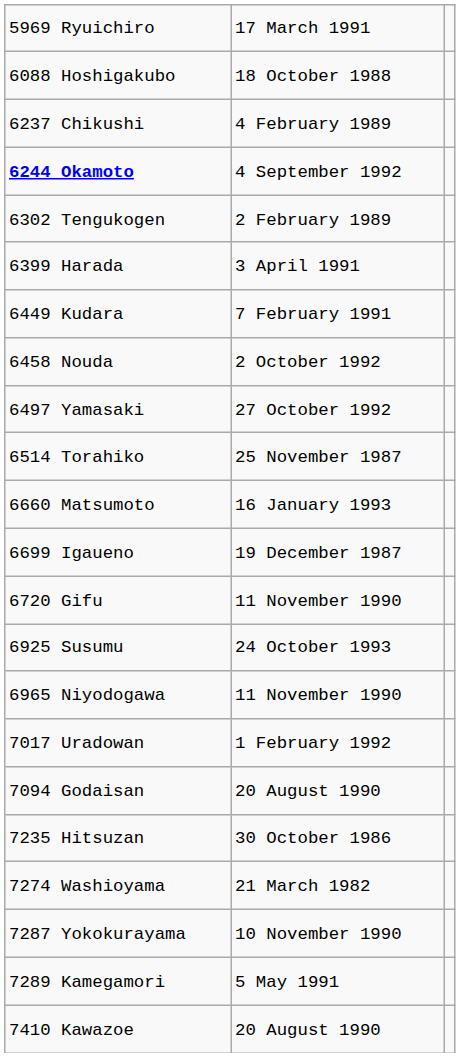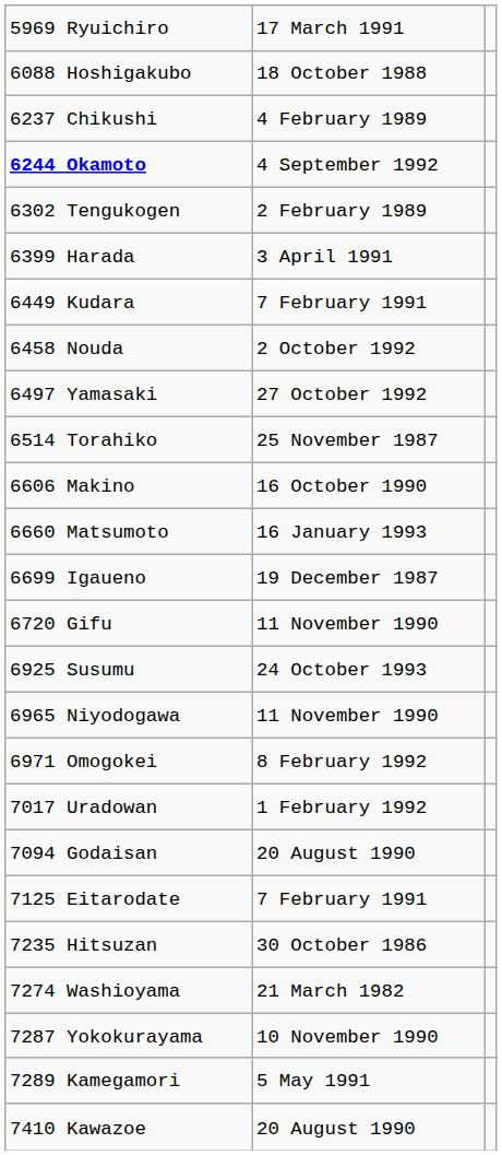 <table class="wikitable" style="font-size: 89%; float: left; width: 26em; margin-right: 1em; height: 700px">
 <tr>
 <td>5969 Ryuichiro</td>
 <td>17 March 1991</td>
 <td></td>
 </tr>
 <tr>
 <td>6088 Hoshigakubo</td>
 <td>18 October 1988</td>
 <td></td>
 </tr>
 <tr>
 <td>6237 Chikushi</td>
 <td>4 February 1989</td>
 <td></td>
 </tr>
 <tr>
 <td><strong><a href='#'>6244 Okamoto</a></strong></td>
 <td>4 September 1992</td>
 <td></td>
 </tr>
 <tr>
 <td>6302 Tengukogen</td>
 <td>2 February 1989</td>
 <td></td>
 </tr>
 <tr>
 <td>6399 Harada</td>
 <td>3 April 1991</td>
 <td></td>
 </tr>
 <tr>
 <td>6449 Kudara</td>
 <td>7 February 1991</td>
 <td></td>
 </tr>
 <tr>
 <td>6458 Nouda</td>
 <td>2 October 1992</td>
 <td></td>
 </tr>
 <tr>
 <td>6497 Yamasaki</td>
 <td>27 October 1992</td>
 <td></td>
 </tr>
 <tr>
 <td>6514 Torahiko</td>
 <td>25 November 1987</td>
 <td></td>
 </tr>
 <tr>
+<td>6606 Makino</td>
+<td>16 October 1990</td>
+<td></td>
+</tr>
+<tr>
 <td>6660 Matsumoto</td>
 <td>16 January 1993</td>
 <td></td>
 </tr>
 <tr>
 <td>6699 Igaueno</td>
 <td>19 December 1987</td>
 <td></td>
 </tr>
 <tr>
 <td>6720 Gifu</td>
 <td>11 November 1990</td>
 <td></td>
 </tr>
 <tr>
 <td>6925 Susumu</td>
 <td>24 October 1993</td>
 <td></td>
 </tr>
 <tr>
 <td>6965 Niyodogawa</td>
 <td>11 November 1990</td>
 <td></td>
 </tr>
 <tr>
+<td>6971 Omogokei</td>
+<td>8 February 1992</td>
+<td></td>
+</tr>
+<tr>
 <td>7017 Uradowan</td>
 <td>1 February 1992</td>
 <td></td>
 </tr>
 <tr>
 <td>7094 Godaisan</td>
 <td>20 August 1990</td>
+<td></td>
+</tr>
+<tr>
+<td>7125 Eitarodate</td>
+<td>7 February 1991</td>
 <td></td>
 </tr>
 <tr>
 <td>7235 Hitsuzan</td>
 <td>30 October 1986</td>
 <td></td>
 </tr>
 <tr>
 <td>7274 Washioyama</td>
 <td>21 March 1982</td>
 <td></td>
 </tr>
 <tr>
 <td>7287 Yokokurayama</td>
 <td>10 November 1990</td>
 <td></td>
 </tr>
 <tr>
 <td>7289 Kamegamori</td>
 <td>5 May 1991</td>
 <td></td>
 </tr>
 <tr>
 <td>7410 Kawazoe</td>
 <td>20 August 1990</td>
 <td></td>
 </tr>
 </table>
